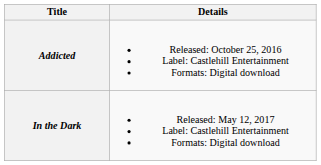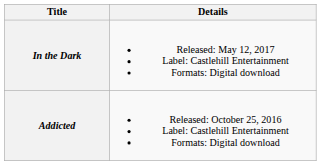 <table class="wikitable plainrowheaders" style="text-align:center">
 <tr>
 <th scope="col" style="width:10em">Title</th>
 <th scope="col" style="width:20em">Details</th>
 </tr>
 <tr>
+<th scope="row"><em>In the Dark</em></th>
+<td><br><ul><li>Released: May 12, 2017</li><li>Label: Castlehill Entertainment</li><li>Formats: Digital download</li></ul></td>
+</tr>
+<tr>
 <th scope="row"><em>Addicted</em></th>
 <td><br><ul><li>Released: October 25, 2016</li><li>Label: Castlehill Entertainment</li><li>Formats: Digital download</li></ul></td>
 </tr>
-<tr>
-<th scope="row"><em>In the Dark</em></th>
-<td><br><ul><li>Released: May 12, 2017</li><li>Label: Castlehill Entertainment</li><li>Formats: Digital download</li></ul></td>
-</tr>
 </table>
